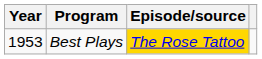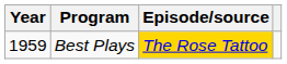 <table class="wikitable">
 <tr>
 <th>Year</th>
 <th>Program</th>
 <th>Episode/source</th>
 <th></th>
 </tr>
 <tr>
-<td>1953</td>
+<td>1959</td>
 <td><em>Best Plays</em></td>
 <td style="background: gold;"><em><a href='#'>The Rose Tattoo</a></em></td>
 <td></td>
 </tr>
 </table>
